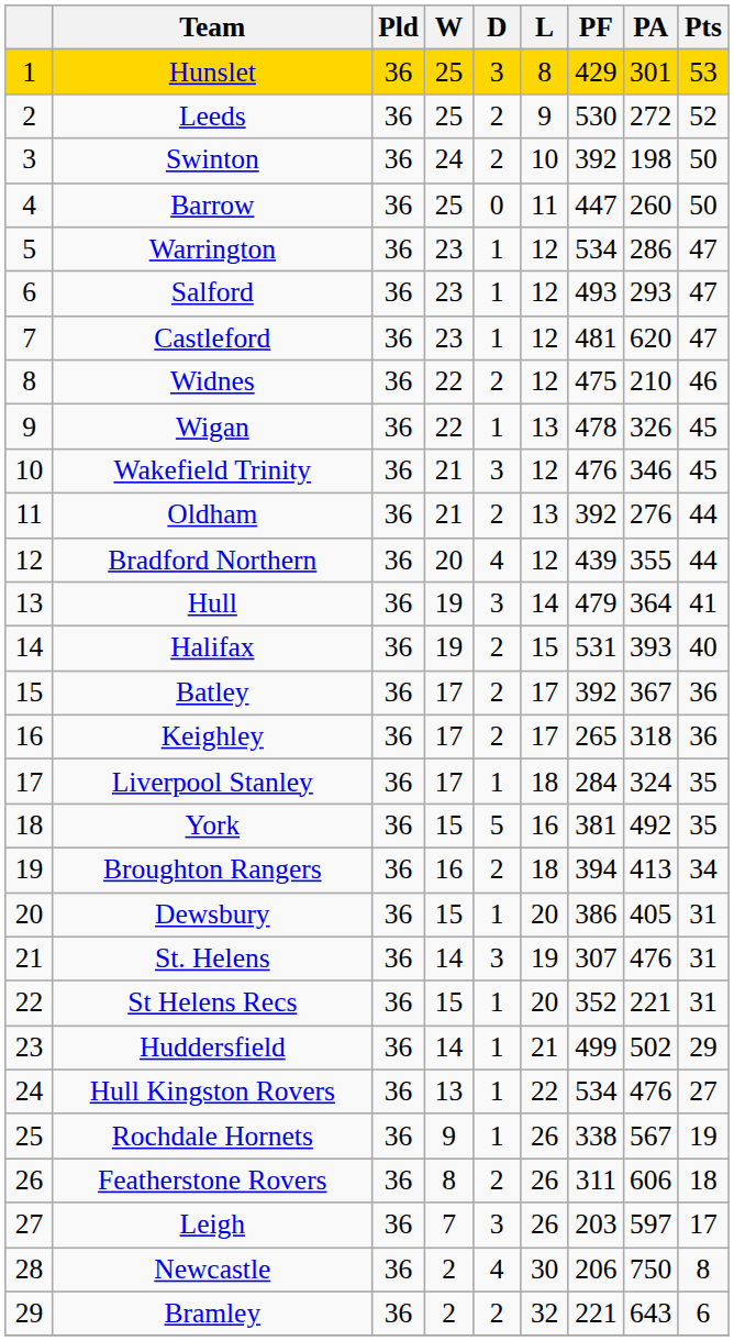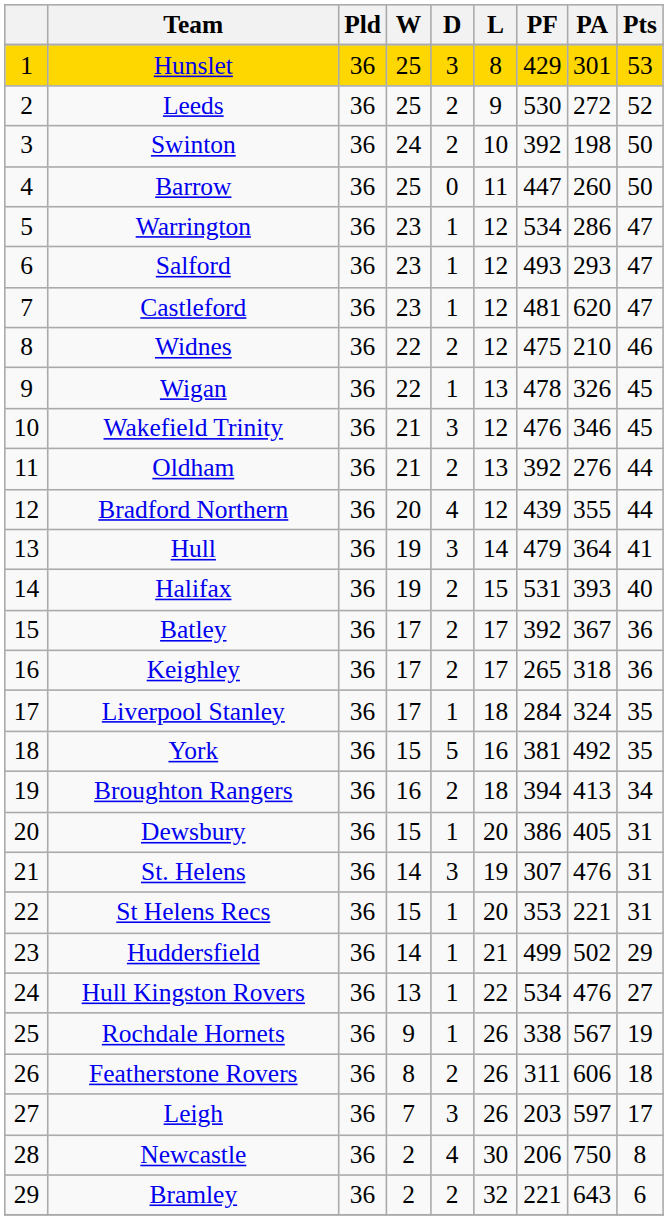 <table class="wikitable" style="text-align:center;">
 <tr>
 <th width=20 abbr="Position"></th>
 <th width=175>Team</th>
 <th width=20 abbr="Played">Pld</th>
 <th width=20 abbr="Won">W</th>
 <th width=20 abbr="Drawn">D</th>
 <th width=20 abbr="Lost">L</th>
 <th width=20 abbr="Points for">PF</th>
 <th width=20 abbr="Points against">PA</th>
 <th width=20 abbr="Points">Pts</th>
 </tr>
 <tr>
 </tr>
 <tr align=center style="background:#FFD700;">
 <td>1</td>
 <td><a href='#'>Hunslet</a></td>
 <td>36</td>
 <td>25</td>
 <td>3</td>
 <td>8</td>
 <td>429</td>
 <td>301</td>
 <td>53</td>
 </tr>
 <tr align=center style="background:">
 <td>2</td>
 <td><a href='#'>Leeds</a></td>
 <td>36</td>
 <td>25</td>
 <td>2</td>
 <td>9</td>
 <td>530</td>
 <td>272</td>
 <td>52</td>
 </tr>
 <tr align=center style="background:">
 <td>3</td>
 <td><a href='#'>Swinton</a></td>
 <td>36</td>
 <td>24</td>
 <td>2</td>
 <td>10</td>
 <td>392</td>
 <td>198</td>
 <td>50</td>
 </tr>
 <tr align=center style="background:">
 <td>4</td>
 <td><a href='#'>Barrow</a></td>
 <td>36</td>
 <td>25</td>
 <td>0</td>
 <td>11</td>
 <td>447</td>
 <td>260</td>
 <td>50</td>
 </tr>
 <tr align=center style="background:">
 <td>5</td>
 <td><a href='#'>Warrington</a></td>
 <td>36</td>
 <td>23</td>
 <td>1</td>
 <td>12</td>
 <td>534</td>
 <td>286</td>
 <td>47</td>
 </tr>
 <tr align=center style="background:">
 <td>6</td>
 <td><a href='#'>Salford</a></td>
 <td>36</td>
 <td>23</td>
 <td>1</td>
 <td>12</td>
 <td>493</td>
 <td>293</td>
 <td>47</td>
 </tr>
 <tr align=center style="background:">
 <td>7</td>
 <td><a href='#'>Castleford</a></td>
 <td>36</td>
 <td>23</td>
 <td>1</td>
 <td>12</td>
 <td>481</td>
 <td>620</td>
 <td>47</td>
 </tr>
 <tr align=center style="background:">
 <td>8</td>
 <td><a href='#'>Widnes</a></td>
 <td>36</td>
 <td>22</td>
 <td>2</td>
 <td>12</td>
 <td>475</td>
 <td>210</td>
 <td>46</td>
 </tr>
 <tr align=center style="background:">
 <td>9</td>
 <td><a href='#'>Wigan</a></td>
 <td>36</td>
 <td>22</td>
 <td>1</td>
 <td>13</td>
 <td>478</td>
 <td>326</td>
 <td>45</td>
 </tr>
 <tr align=center style="background:">
 <td>10</td>
 <td><a href='#'>Wakefield Trinity</a></td>
 <td>36</td>
 <td>21</td>
 <td>3</td>
 <td>12</td>
 <td>476</td>
 <td>346</td>
 <td>45</td>
 </tr>
 <tr align=center style="background:">
 <td>11</td>
 <td><a href='#'>Oldham</a></td>
 <td>36</td>
 <td>21</td>
 <td>2</td>
 <td>13</td>
 <td>392</td>
 <td>276</td>
 <td>44</td>
 </tr>
 <tr align=center style="background:">
 <td>12</td>
 <td><a href='#'>Bradford Northern</a></td>
 <td>36</td>
 <td>20</td>
 <td>4</td>
 <td>12</td>
 <td>439</td>
 <td>355</td>
 <td>44</td>
 </tr>
 <tr align=center style="background:">
 <td>13</td>
 <td><a href='#'>Hull</a></td>
 <td>36</td>
 <td>19</td>
 <td>3</td>
 <td>14</td>
 <td>479</td>
 <td>364</td>
 <td>41</td>
 </tr>
 <tr align=center style="background:">
 <td>14</td>
 <td><a href='#'>Halifax</a></td>
 <td>36</td>
 <td>19</td>
 <td>2</td>
 <td>15</td>
 <td>531</td>
 <td>393</td>
 <td>40</td>
 </tr>
 <tr align=center style="background:">
 <td>15</td>
 <td><a href='#'>Batley</a></td>
 <td>36</td>
 <td>17</td>
 <td>2</td>
 <td>17</td>
 <td>392</td>
 <td>367</td>
 <td>36</td>
 </tr>
 <tr align=center style="background:">
 <td>16</td>
 <td><a href='#'>Keighley</a></td>
 <td>36</td>
 <td>17</td>
 <td>2</td>
 <td>17</td>
 <td>265</td>
 <td>318</td>
 <td>36</td>
 </tr>
 <tr align=center style="background:">
 <td>17</td>
 <td><a href='#'>Liverpool Stanley</a></td>
 <td>36</td>
 <td>17</td>
 <td>1</td>
 <td>18</td>
 <td>284</td>
 <td>324</td>
 <td>35</td>
 </tr>
 <tr align=center style="background:">
 <td>18</td>
 <td><a href='#'>York</a></td>
 <td>36</td>
 <td>15</td>
 <td>5</td>
 <td>16</td>
 <td>381</td>
 <td>492</td>
 <td>35</td>
 </tr>
 <tr align=center style="background:">
 <td>19</td>
 <td><a href='#'>Broughton Rangers</a></td>
 <td>36</td>
 <td>16</td>
 <td>2</td>
 <td>18</td>
 <td>394</td>
 <td>413</td>
 <td>34</td>
 </tr>
 <tr align=center style="background:">
 <td>20</td>
 <td><a href='#'>Dewsbury</a></td>
 <td>36</td>
 <td>15</td>
 <td>1</td>
 <td>20</td>
 <td>386</td>
 <td>405</td>
 <td>31</td>
 </tr>
 <tr align=center style="background:">
 <td>21</td>
 <td><a href='#'>St. Helens</a></td>
 <td>36</td>
 <td>14</td>
 <td>3</td>
 <td>19</td>
 <td>307</td>
 <td>476</td>
 <td>31</td>
 </tr>
 <tr align=center style="background:">
 <td>22</td>
 <td><a href='#'>St Helens Recs</a></td>
 <td>36</td>
 <td>15</td>
 <td>1</td>
 <td>20</td>
-<td>352</td>
+<td>353</td>
 <td>221</td>
 <td>31</td>
 </tr>
 <tr align=center style="background:">
 <td>23</td>
 <td><a href='#'>Huddersfield</a></td>
 <td>36</td>
 <td>14</td>
 <td>1</td>
 <td>21</td>
 <td>499</td>
 <td>502</td>
 <td>29</td>
 </tr>
 <tr align=center style="background:">
 <td>24</td>
 <td><a href='#'>Hull Kingston Rovers</a></td>
 <td>36</td>
 <td>13</td>
 <td>1</td>
 <td>22</td>
 <td>534</td>
 <td>476</td>
 <td>27</td>
 </tr>
 <tr align=center style="background:">
 <td>25</td>
 <td><a href='#'>Rochdale Hornets</a></td>
 <td>36</td>
 <td>9</td>
 <td>1</td>
 <td>26</td>
 <td>338</td>
 <td>567</td>
 <td>19</td>
 </tr>
 <tr align=center style="background:">
 <td>26</td>
 <td><a href='#'>Featherstone Rovers</a></td>
 <td>36</td>
 <td>8</td>
 <td>2</td>
 <td>26</td>
 <td>311</td>
 <td>606</td>
 <td>18</td>
 </tr>
 <tr align=center style="background:">
 <td>27</td>
 <td><a href='#'>Leigh</a></td>
 <td>36</td>
 <td>7</td>
 <td>3</td>
 <td>26</td>
 <td>203</td>
 <td>597</td>
 <td>17</td>
 </tr>
 <tr align=center style="background:">
 <td>28</td>
 <td><a href='#'>Newcastle</a></td>
 <td>36</td>
 <td>2</td>
 <td>4</td>
 <td>30</td>
 <td>206</td>
 <td>750</td>
 <td>8</td>
 </tr>
 <tr align=center style="background:">
 <td>29</td>
 <td><a href='#'>Bramley</a></td>
 <td>36</td>
 <td>2</td>
 <td>2</td>
 <td>32</td>
 <td>221</td>
 <td>643</td>
 <td>6</td>
 </tr>
 <tr>
 </tr>
 </table>
